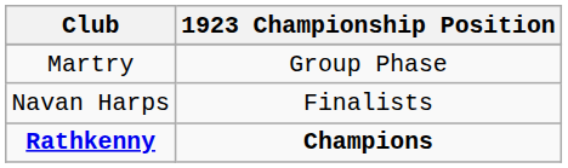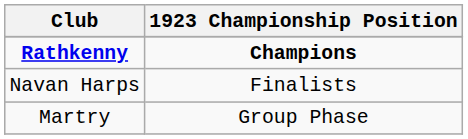 <table class="wikitable sortable">
 <tr>
 <th>Club</th>
 <th>1923 Championship Position</th>
 </tr>
 <tr>
 </tr>
 <tr align="center">
-<td>Martry</td>
-<td>Group Phase</td>
+<td><strong><a href='#'>Rathkenny</a></strong></td>
+<td><strong>Champions</strong></td>
 </tr>
 <tr align="center">
 <td>Navan Harps</td>
 <td>Finalists</td>
 </tr>
 <tr align="center">
-<td><strong><a href='#'>Rathkenny</a></strong></td>
-<td><strong>Champions</strong></td>
+<td>Martry</td>
+<td>Group Phase</td>
 </tr>
 </table>
